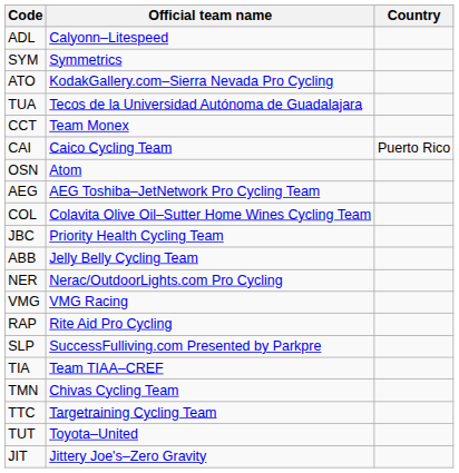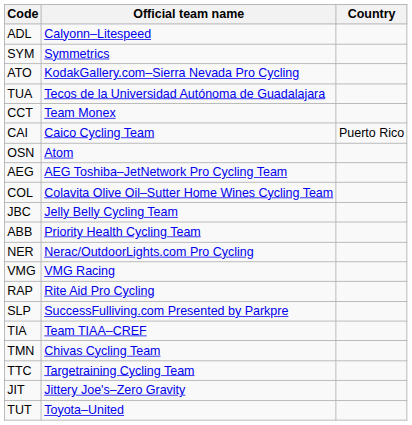 <table class="wikitable">
 <tr style="background:#ccccff;">
 <th>Code</th>
 <th>Official team name</th>
 <th>Country</th>
 </tr>
 <tr>
 <td>ADL</td>
 <td><a href='#'>Calyonn–Litespeed</a></td>
 <td></td>
 </tr>
 <tr>
 <td>SYM</td>
 <td><a href='#'>Symmetrics</a></td>
 <td></td>
 </tr>
 <tr>
 <td>ATO</td>
 <td><a href='#'>KodakGallery.com–Sierra Nevada Pro Cycling</a></td>
 <td></td>
 </tr>
 <tr>
 <td>TUA</td>
 <td><a href='#'>Tecos de la Universidad Autónoma de Guadalajara</a></td>
 <td></td>
 </tr>
 <tr>
 <td>CCT</td>
 <td><a href='#'>Team Monex</a></td>
 <td></td>
 </tr>
 <tr>
 <td>CAI</td>
 <td><a href='#'>Caico Cycling Team</a></td>
 <td> Puerto Rico</td>
 </tr>
 <tr>
 <td>OSN</td>
 <td><a href='#'>Atom</a></td>
 <td></td>
 </tr>
 <tr>
 <td>AEG</td>
 <td><a href='#'>AEG Toshiba–JetNetwork Pro Cycling Team</a></td>
 <td></td>
 </tr>
 <tr>
 <td>COL</td>
 <td><a href='#'>Colavita Olive Oil–Sutter Home Wines Cycling Team</a></td>
 <td></td>
 </tr>
 <tr>
 <td>JBC</td>
-<td><a href='#'>Priority Health Cycling Team</a></td>
+<td><a href='#'>Jelly Belly Cycling Team</a></td>
 <td></td>
 </tr>
 <tr>
 <td>ABB</td>
-<td><a href='#'>Jelly Belly Cycling Team</a></td>
+<td><a href='#'>Priority Health Cycling Team</a></td>
 <td></td>
 </tr>
 <tr>
 <td>NER</td>
 <td><a href='#'>Nerac/OutdoorLights.com Pro Cycling</a></td>
 <td></td>
 </tr>
 <tr>
 <td>VMG</td>
 <td><a href='#'>VMG Racing</a></td>
 <td></td>
 </tr>
 <tr>
 <td>RAP</td>
 <td><a href='#'>Rite Aid Pro Cycling</a></td>
 <td></td>
 </tr>
 <tr>
 <td>SLP</td>
 <td><a href='#'>SuccessFulliving.com Presented by Parkpre</a></td>
 <td></td>
 </tr>
 <tr>
 <td>TIA</td>
 <td><a href='#'>Team TIAA–CREF</a></td>
 <td></td>
 </tr>
 <tr>
 <td>TMN</td>
 <td><a href='#'>Chivas Cycling Team</a></td>
 <td></td>
 </tr>
 <tr>
 <td>TTC</td>
 <td><a href='#'>Targetraining Cycling Team</a></td>
 <td></td>
 </tr>
 <tr>
+<td>JIT</td>
+<td><a href='#'>Jittery Joe's–Zero Gravity</a></td>
+<td></td>
+</tr>
+<tr>
 <td>TUT</td>
 <td><a href='#'>Toyota–United</a></td>
 <td></td>
 </tr>
-<tr>
-<td>JIT</td>
-<td><a href='#'>Jittery Joe's–Zero Gravity</a></td>
-<td></td>
-</tr>
 </table>
